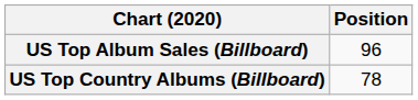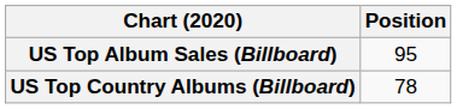 <table class="wikitable sortable plainrowheaders" style="text-align:center">
 <tr>
 <th scope="col">Chart (2020)</th>
 <th scope="col">Position</th>
 </tr>
 <tr>
 <th scope="row">US Top Album Sales (<em>Billboard</em>)</th>
-<td>96</td>
+<td>95</td>
 </tr>
 <tr>
 <th scope="row">US Top Country Albums (<em>Billboard</em>)</th>
 <td>78</td>
 </tr>
 </table>
